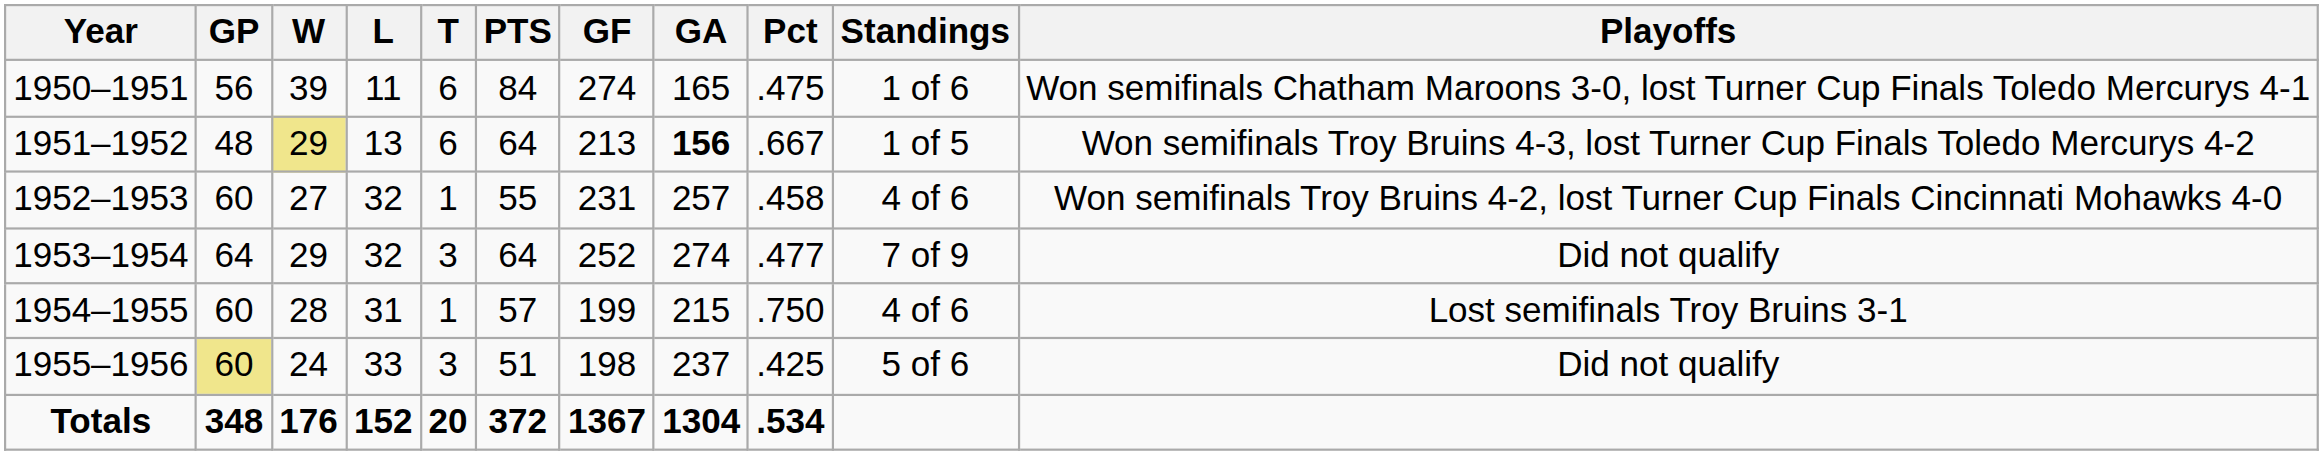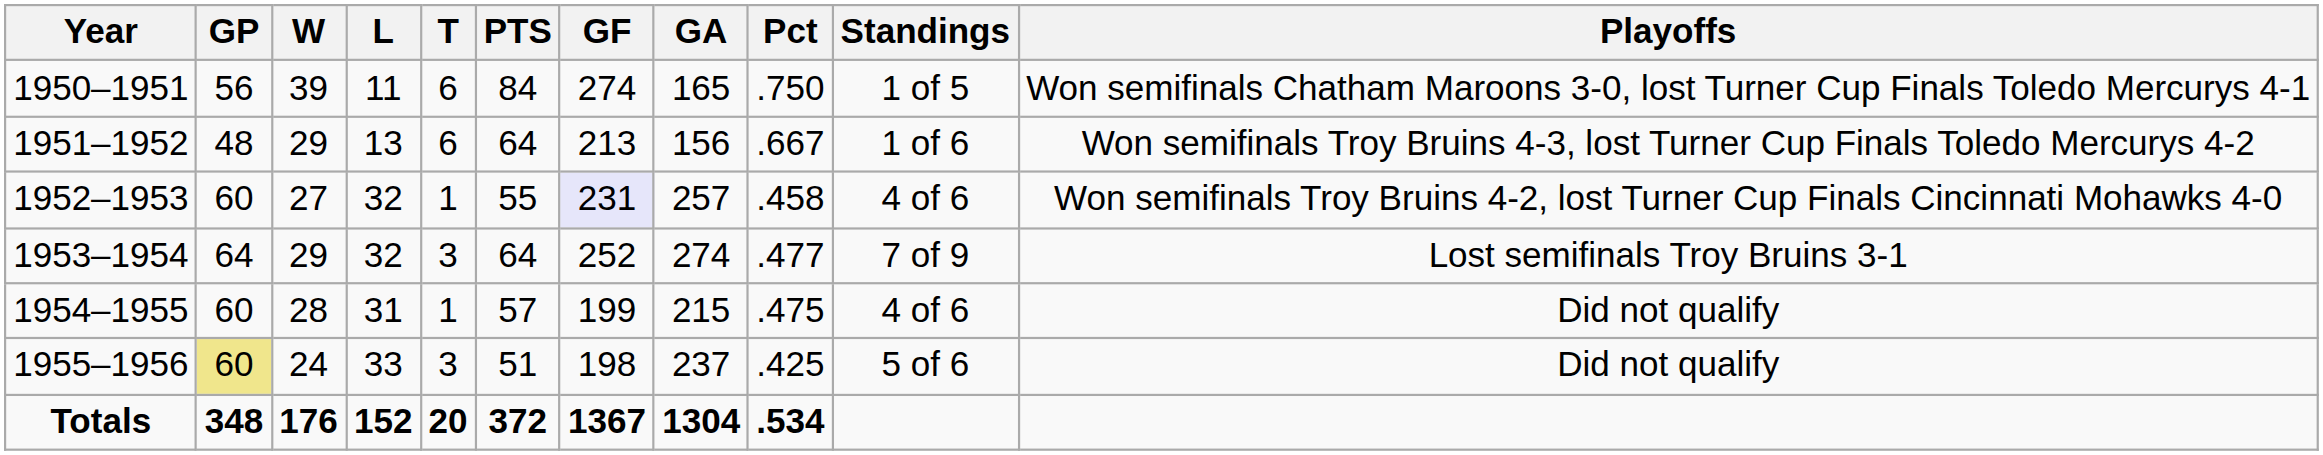 <table class="wikitable" style="text-align:center;">
 <tr>
 <th>Year</th>
 <th>GP</th>
 <th>W</th>
 <th>L</th>
 <th>T</th>
 <th>PTS</th>
 <th>GF</th>
 <th>GA</th>
 <th>Pct</th>
 <th>Standings</th>
 <th>Playoffs</th>
 </tr>
 <tr>
 <td>1950–1951</td>
 <td>56</td>
 <td>39</td>
 <td>11</td>
 <td>6</td>
 <td>84</td>
 <td>274</td>
 <td>165</td>
-<td>.475</td>
-<td>1 of 6</td>
+<td>.750</td>
+<td>1 of 5</td>
 <td>Won semifinals Chatham Maroons 3-0, lost Turner Cup Finals Toledo Mercurys 4-1</td>
 </tr>
 <tr>
 <td>1951–1952</td>
 <td>48</td>
-<td style="background: khaki;">29</td>
+<td>29</td>
 <td>13</td>
 <td>6</td>
 <td>64</td>
 <td>213</td>
-<td><strong>156</strong></td>
+<td>156</td>
 <td>.667</td>
-<td>1 of 5</td>
+<td>1 of 6</td>
 <td>Won semifinals Troy Bruins 4-3, lost Turner Cup Finals Toledo Mercurys 4-2</td>
 </tr>
 <tr>
 <td>1952–1953</td>
 <td>60</td>
 <td>27</td>
 <td>32</td>
 <td>1</td>
 <td>55</td>
-<td>231</td>
+<td style="background: lavender;">231</td>
 <td>257</td>
 <td>.458</td>
 <td>4 of 6</td>
 <td>Won semifinals Troy Bruins 4-2, lost Turner Cup Finals Cincinnati Mohawks 4-0</td>
 </tr>
 <tr>
 <td>1953–1954</td>
 <td>64</td>
 <td>29</td>
 <td>32</td>
 <td>3</td>
 <td>64</td>
 <td>252</td>
 <td>274</td>
 <td>.477</td>
 <td>7 of 9</td>
-<td>Did not qualify</td>
+<td>Lost semifinals Troy Bruins 3-1</td>
 </tr>
 <tr>
 <td>1954–1955</td>
 <td>60</td>
 <td>28</td>
 <td>31</td>
 <td>1</td>
 <td>57</td>
 <td>199</td>
 <td>215</td>
-<td>.750</td>
+<td>.475</td>
 <td>4 of 6</td>
-<td>Lost semifinals Troy Bruins 3-1</td>
+<td>Did not qualify</td>
 </tr>
 <tr>
 <td>1955–1956</td>
 <td style="background: khaki;">60</td>
 <td>24</td>
 <td>33</td>
 <td>3</td>
 <td>51</td>
 <td>198</td>
 <td>237</td>
 <td>.425</td>
 <td>5 of 6</td>
 <td>Did not qualify</td>
 </tr>
 <tr>
 <td><strong>Totals</strong></td>
 <td><strong>348</strong></td>
 <td><strong>176</strong></td>
 <td><strong>152</strong></td>
 <td><strong>20</strong></td>
 <td><strong>372</strong></td>
 <td><strong>1367</strong></td>
 <td><strong>1304</strong></td>
 <td><strong>.534</strong></td>
 <td></td>
 </tr>
 </table>
